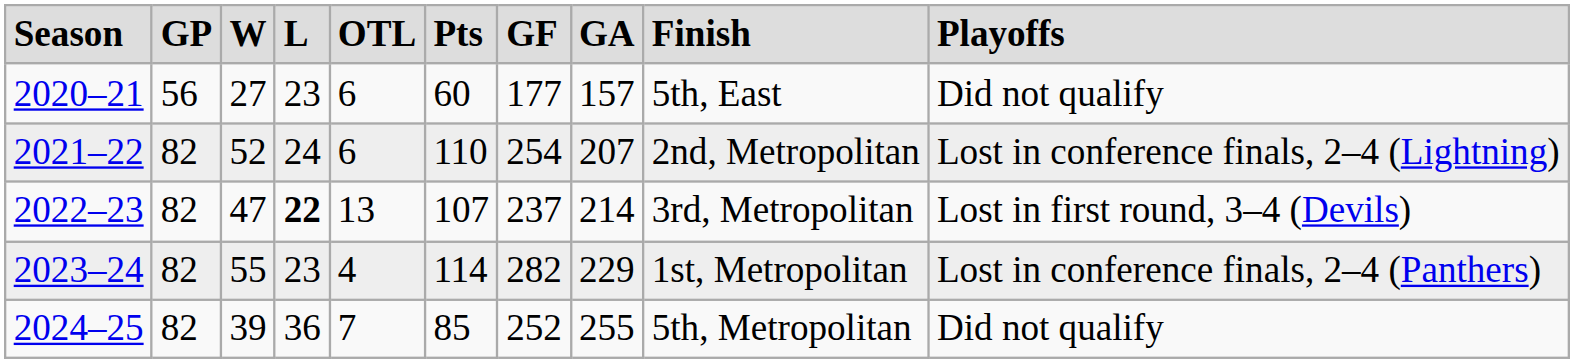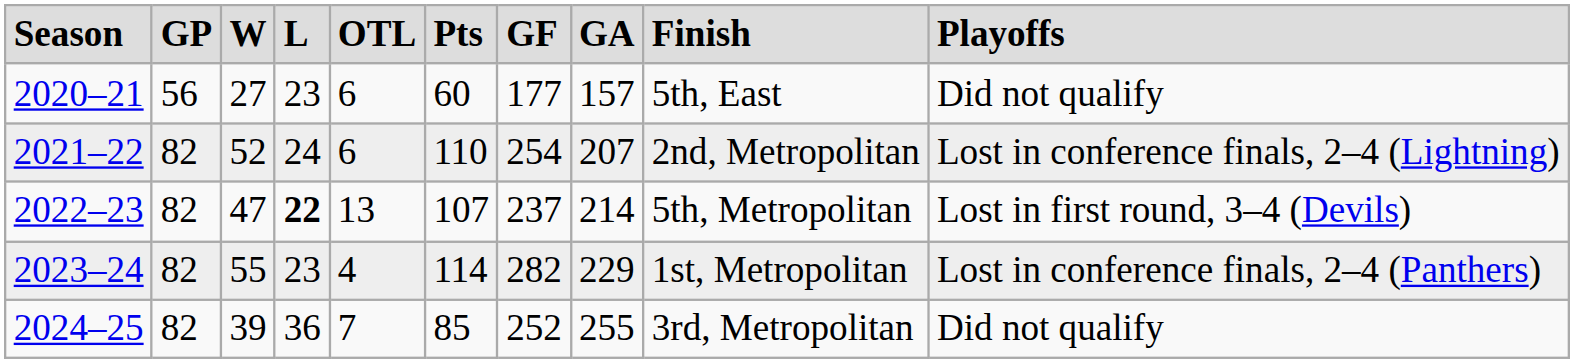 <table class="wikitable">
 <tr style="font-weight:bold; background:#ddd;">
 <td>Season</td>
 <td>GP</td>
 <td>W</td>
 <td>L</td>
 <td>OTL</td>
 <td>Pts</td>
 <td>GF</td>
 <td>GA</td>
 <td>Finish</td>
 <td>Playoffs</td>
 </tr>
 <tr>
 <td><a href='#'>2020–21</a></td>
 <td>56</td>
 <td>27</td>
 <td>23</td>
 <td>6</td>
 <td>60</td>
 <td>177</td>
 <td>157</td>
 <td>5th, East</td>
 <td>Did not qualify</td>
 </tr>
 <tr style="background:#eee;">
 <td><a href='#'>2021–22</a></td>
 <td>82</td>
 <td>52</td>
 <td>24</td>
 <td>6</td>
 <td>110</td>
 <td>254</td>
 <td>207</td>
 <td>2nd, Metropolitan</td>
 <td>Lost in conference finals, 2–4 (<a href='#'>Lightning</a>)</td>
 </tr>
 <tr>
 <td><a href='#'>2022–23</a></td>
 <td>82</td>
 <td>47</td>
 <td><strong>22</strong></td>
 <td>13</td>
 <td>107</td>
 <td>237</td>
 <td>214</td>
-<td>3rd, Metropolitan</td>
+<td>5th, Metropolitan</td>
 <td>Lost in first round, 3–4 (<a href='#'>Devils</a>)</td>
 </tr>
 <tr style="background:#eee;">
 <td><a href='#'>2023–24</a></td>
 <td>82</td>
 <td>55</td>
 <td>23</td>
 <td>4</td>
 <td>114</td>
 <td>282</td>
 <td>229</td>
 <td>1st, Metropolitan</td>
 <td>Lost in conference finals, 2–4 (<a href='#'>Panthers</a>)</td>
 </tr>
 <tr>
 <td><a href='#'>2024–25</a></td>
 <td>82</td>
 <td>39</td>
 <td>36</td>
 <td>7</td>
 <td>85</td>
 <td>252</td>
 <td>255</td>
-<td>5th, Metropolitan</td>
+<td>3rd, Metropolitan</td>
 <td>Did not qualify</td>
 </tr>
 </table>
